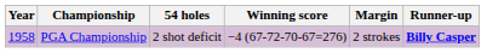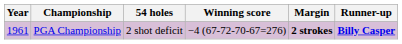 <table class="wikitable">
 <tr>
 <th>Year</th>
 <th>Championship</th>
 <th>54 holes</th>
 <th>Winning score</th>
 <th>Margin</th>
 <th>Runner-up</th>
 </tr>
 <tr style="background:#D8BFD8;">
-<td><a href='#'>1958</a></td>
+<td><a href='#'>1961</a></td>
 <td><a href='#'>PGA Championship</a></td>
 <td>2 shot deficit</td>
 <td>−4 (67-72-70-67=276)</td>
-<td>2 strokes</td>
+<td><strong>2 strokes</strong></td>
 <td><strong> <a href='#'>Billy Casper</a></strong></td>
 </tr>
 </table>
